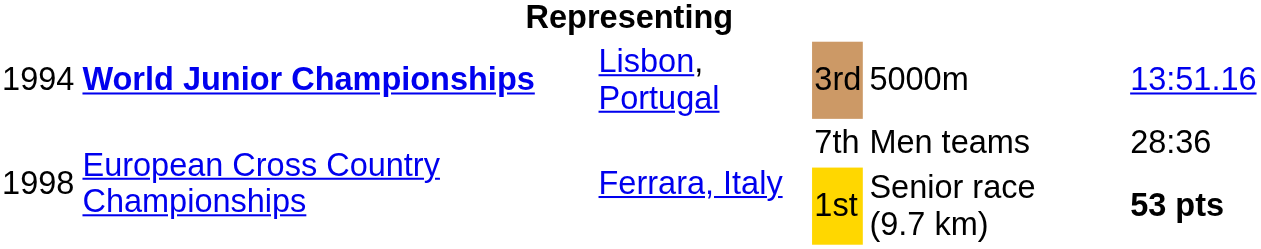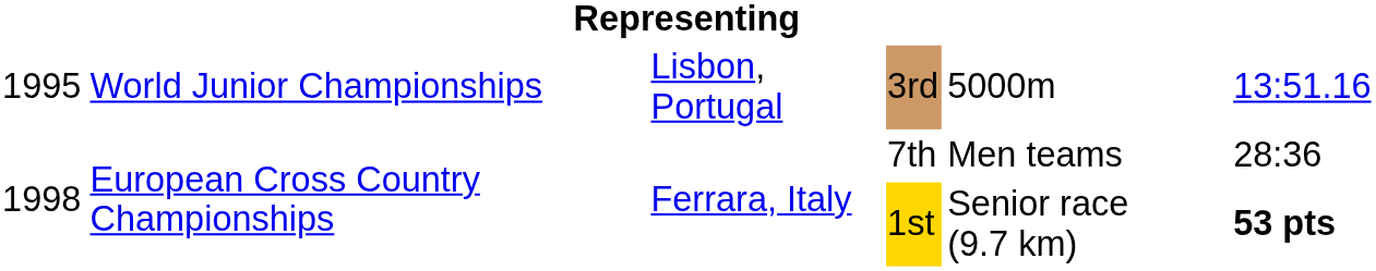 <table>
 <tr>
 <th colspan="6">Representing </th>
 </tr>
 <tr>
-<td>1994</td>
-<td><strong><a href='#'>World Junior Championships</a></strong></td>
+<td>1995</td>
+<td><a href='#'>World Junior Championships</a></td>
 <td><a href='#'>Lisbon</a>, <a href='#'>Portugal</a></td>
 <td bgcolor="cc9966">3rd</td>
 <td>5000m</td>
 <td><a href='#'>13:51.16</a></td>
 </tr>
 <tr>
 <td rowspan=2>1998</td>
 <td rowspan=2><a href='#'>European Cross Country Championships</a></td>
 <td rowspan=2><a href='#'>Ferrara, Italy</a></td>
 <td>7th</td>
 <td>Men teams</td>
 <td>28:36</td>
 </tr>
 <tr>
 <td bgcolor=gold>1st</td>
 <td>Senior race (9.7 km)</td>
 <td><strong>53 pts</strong></td>
 </tr>
 </table>
